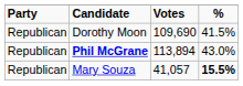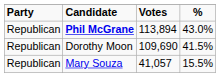 <table class="wikitable">
 <tr>
 </tr>
 <tr>
 <td><strong>Party</strong></td>
 <td><strong>Candidate</strong></td>
 <td><strong>Votes</strong></td>
 <td align=center><strong>%</strong></td>
 </tr>
 <tr>
 <td>Republican</td>
+<td><strong><a href='#'>Phil McGrane</a></strong></td>
+<td>113,894</td>
+<td>43.0%</td>
+</tr>
+<tr>
+<td>Republican</td>
 <td>Dorothy Moon</td>
 <td>109,690</td>
 <td>41.5%</td>
 </tr>
 <tr>
 <td>Republican</td>
-<td><strong><a href='#'>Phil McGrane</a></strong></td>
-<td>113,894</td>
-<td>43.0%</td>
-</tr>
-<tr>
-<td>Republican</td>
 <td><a href='#'>Mary Souza</a></td>
 <td>41,057</td>
-<td><strong>15.5%</strong></td>
+<td>15.5%</td>
 </tr>
 </table>
